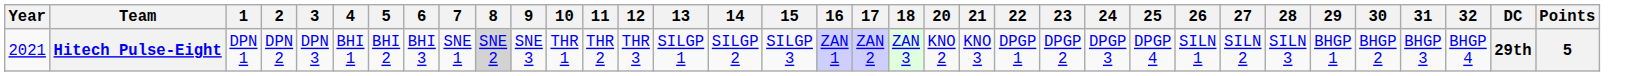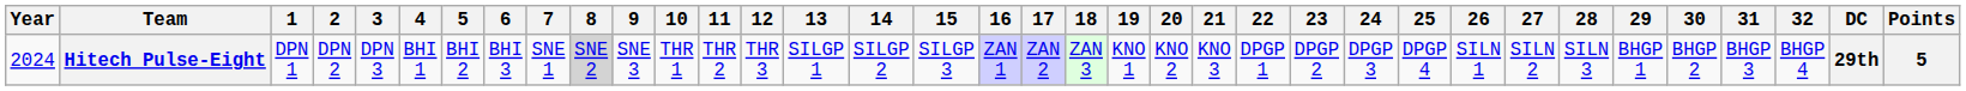 <table class="wikitable" style="text-align:center; font-size:85%">
 <tr>
 <th>Year</th>
 <th>Team</th>
 <th>1</th>
 <th>2</th>
 <th>3</th>
 <th>4</th>
 <th>5</th>
 <th>6</th>
 <th>7</th>
 <th>8</th>
 <th>9</th>
 <th>10</th>
 <th>11</th>
 <th>12</th>
 <th>13</th>
 <th>14</th>
 <th>15</th>
 <th>16</th>
 <th>17</th>
 <th>18</th>
+<th>19</th>
 <th>20</th>
 <th>21</th>
 <th>22</th>
 <th>23</th>
 <th>24</th>
 <th>25</th>
 <th>26</th>
 <th>27</th>
 <th>28</th>
 <th>29</th>
 <th>30</th>
 <th>31</th>
 <th>32</th>
 <th>DC</th>
 <th>Points</th>
 </tr>
 <tr>
-<td><a href='#'>2021</a></td>
+<td><a href='#'>2024</a></td>
 <th nowrap><a href='#'>Hitech Pulse-Eight</a></th>
 <td><a href='#'>DPN<br>1</a></td>
 <td><a href='#'>DPN<br>2</a></td>
 <td><a href='#'>DPN<br>3</a></td>
 <td><a href='#'>BHI<br>1</a></td>
 <td><a href='#'>BHI<br>2</a></td>
 <td><a href='#'>BHI<br>3</a></td>
 <td><a href='#'>SNE<br>1</a></td>
 <td style="background: lightgrey;"><a href='#'>SNE<br>2</a></td>
 <td><a href='#'>SNE<br>3</a></td>
 <td><a href='#'>THR<br>1</a></td>
 <td><a href='#'>THR<br>2</a></td>
 <td><a href='#'>THR<br>3</a></td>
 <td><a href='#'>SILGP<br>1</a></td>
 <td><a href='#'>SILGP<br>2</a></td>
 <td><a href='#'>SILGP<br>3</a></td>
 <td style="background:#CFCFFF;"><a href='#'>ZAN<br>1</a><br></td>
 <td style="background:#CFCFFF;"><a href='#'>ZAN<br>2</a><br></td>
 <td style="background:#DFFFDF;"><a href='#'>ZAN<br>3</a><br></td>
+<td><a href='#'>KNO<br>1</a></td>
 <td><a href='#'>KNO<br>2</a></td>
 <td><a href='#'>KNO<br>3</a></td>
 <td><a href='#'>DPGP<br>1</a></td>
 <td><a href='#'>DPGP<br>2</a></td>
 <td><a href='#'>DPGP<br>3</a></td>
 <td><a href='#'>DPGP<br>4</a></td>
 <td><a href='#'>SILN<br>1</a></td>
 <td><a href='#'>SILN<br>2</a></td>
 <td><a href='#'>SILN<br>3</a></td>
 <td><a href='#'>BHGP<br>1</a></td>
 <td><a href='#'>BHGP<br>2</a></td>
 <td><a href='#'>BHGP<br>3</a></td>
 <td><a href='#'>BHGP<br>4</a></td>
 <th>29th</th>
 <th>5</th>
 </tr>
 </table>
